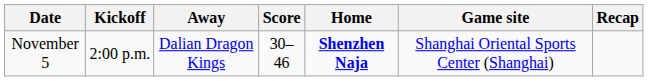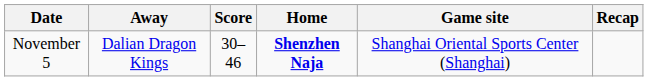 <table class="wikitable" style="font-size: 95%;">
 <tr>
 <th>Date</th>
-<th>Kickoff</th>
 <th>Away</th>
 <th>Score</th>
 <th>Home</th>
 <th>Game site</th>
 <th>Recap</th>
 </tr>
 <tr style="text-align:center;">
 <td>November 5</td>
-<td>2:00 p.m.</td>
 <td><a href='#'>Dalian Dragon Kings</a></td>
 <td>30–46</td>
 <td><strong><a href='#'>Shenzhen Naja</a></strong></td>
 <td><a href='#'>Shanghai Oriental Sports Center</a> (<a href='#'>Shanghai</a>)</td>
 <td></td>
 </tr>
 </table>
